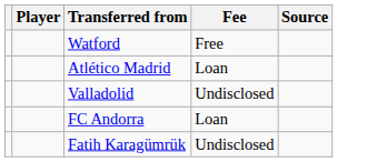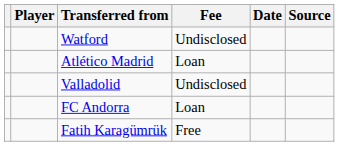 <table class="wikitable plainrowheaders sortable">
 <tr>
 <th></th>
 <th scope="col">Player</th>
 <th>Transferred from</th>
 <th style="width: 65px;">Fee</th>
+<th scope="col">Date</th>
 <th scope="col">Source</th>
 </tr>
 <tr>
 <td align="center"></td>
 <td></td>
 <td> <a href='#'>Watford</a></td>
-<td>Free</td>
+<td>Undisclosed</td>
+<td></td>
 <td></td>
 </tr>
 <tr>
 <td align="center"></td>
 <td></td>
 <td><a href='#'>Atlético Madrid</a></td>
 <td>Loan</td>
 <td></td>
+<td></td>
 </tr>
 <tr>
 <td align="center"></td>
 <td></td>
 <td><a href='#'>Valladolid</a></td>
 <td>Undisclosed</td>
+<td></td>
 <td></td>
 </tr>
 <tr>
 <td align="center"></td>
 <td></td>
 <td><a href='#'>FC Andorra</a></td>
 <td>Loan</td>
 <td></td>
+<td></td>
 </tr>
 <tr>
 <td align="center"></td>
 <td></td>
 <td> <a href='#'>Fatih Karagümrük</a></td>
-<td>Undisclosed</td>
+<td>Free</td>
+<td></td>
 <td></td>
 </tr>
 </table>
